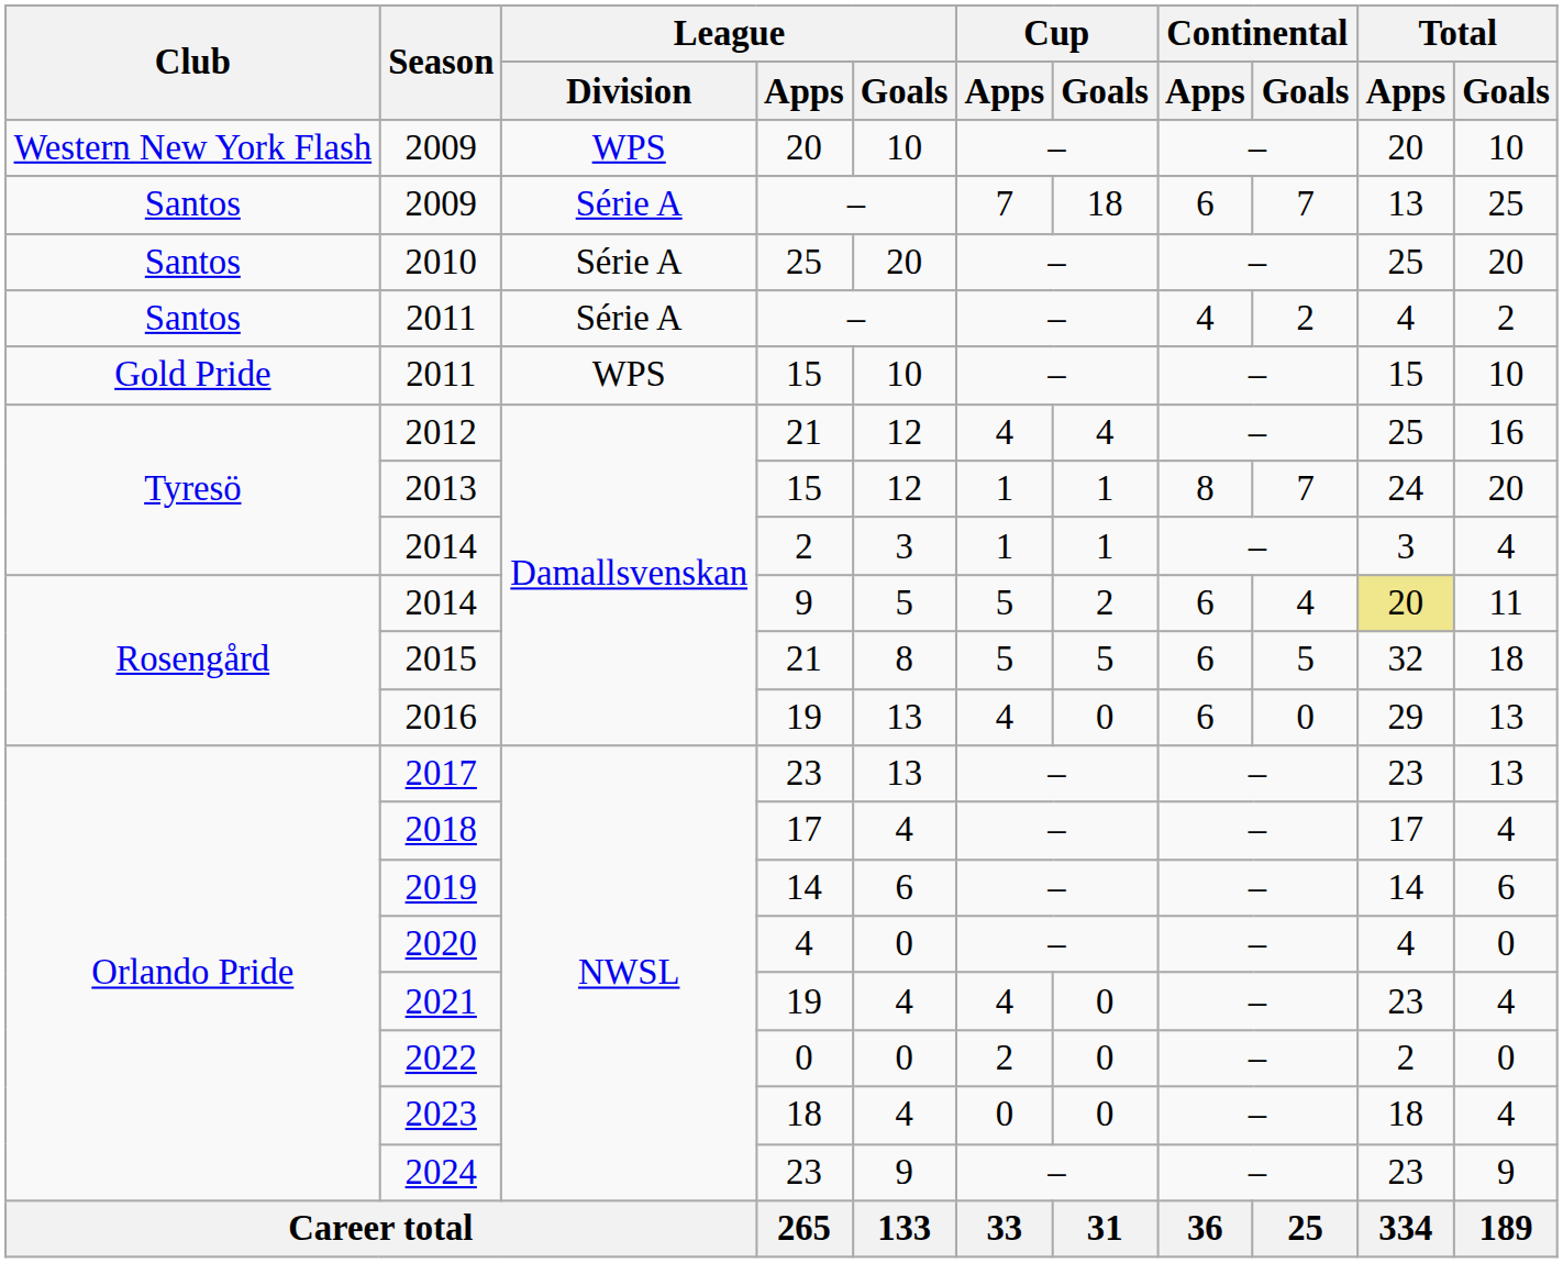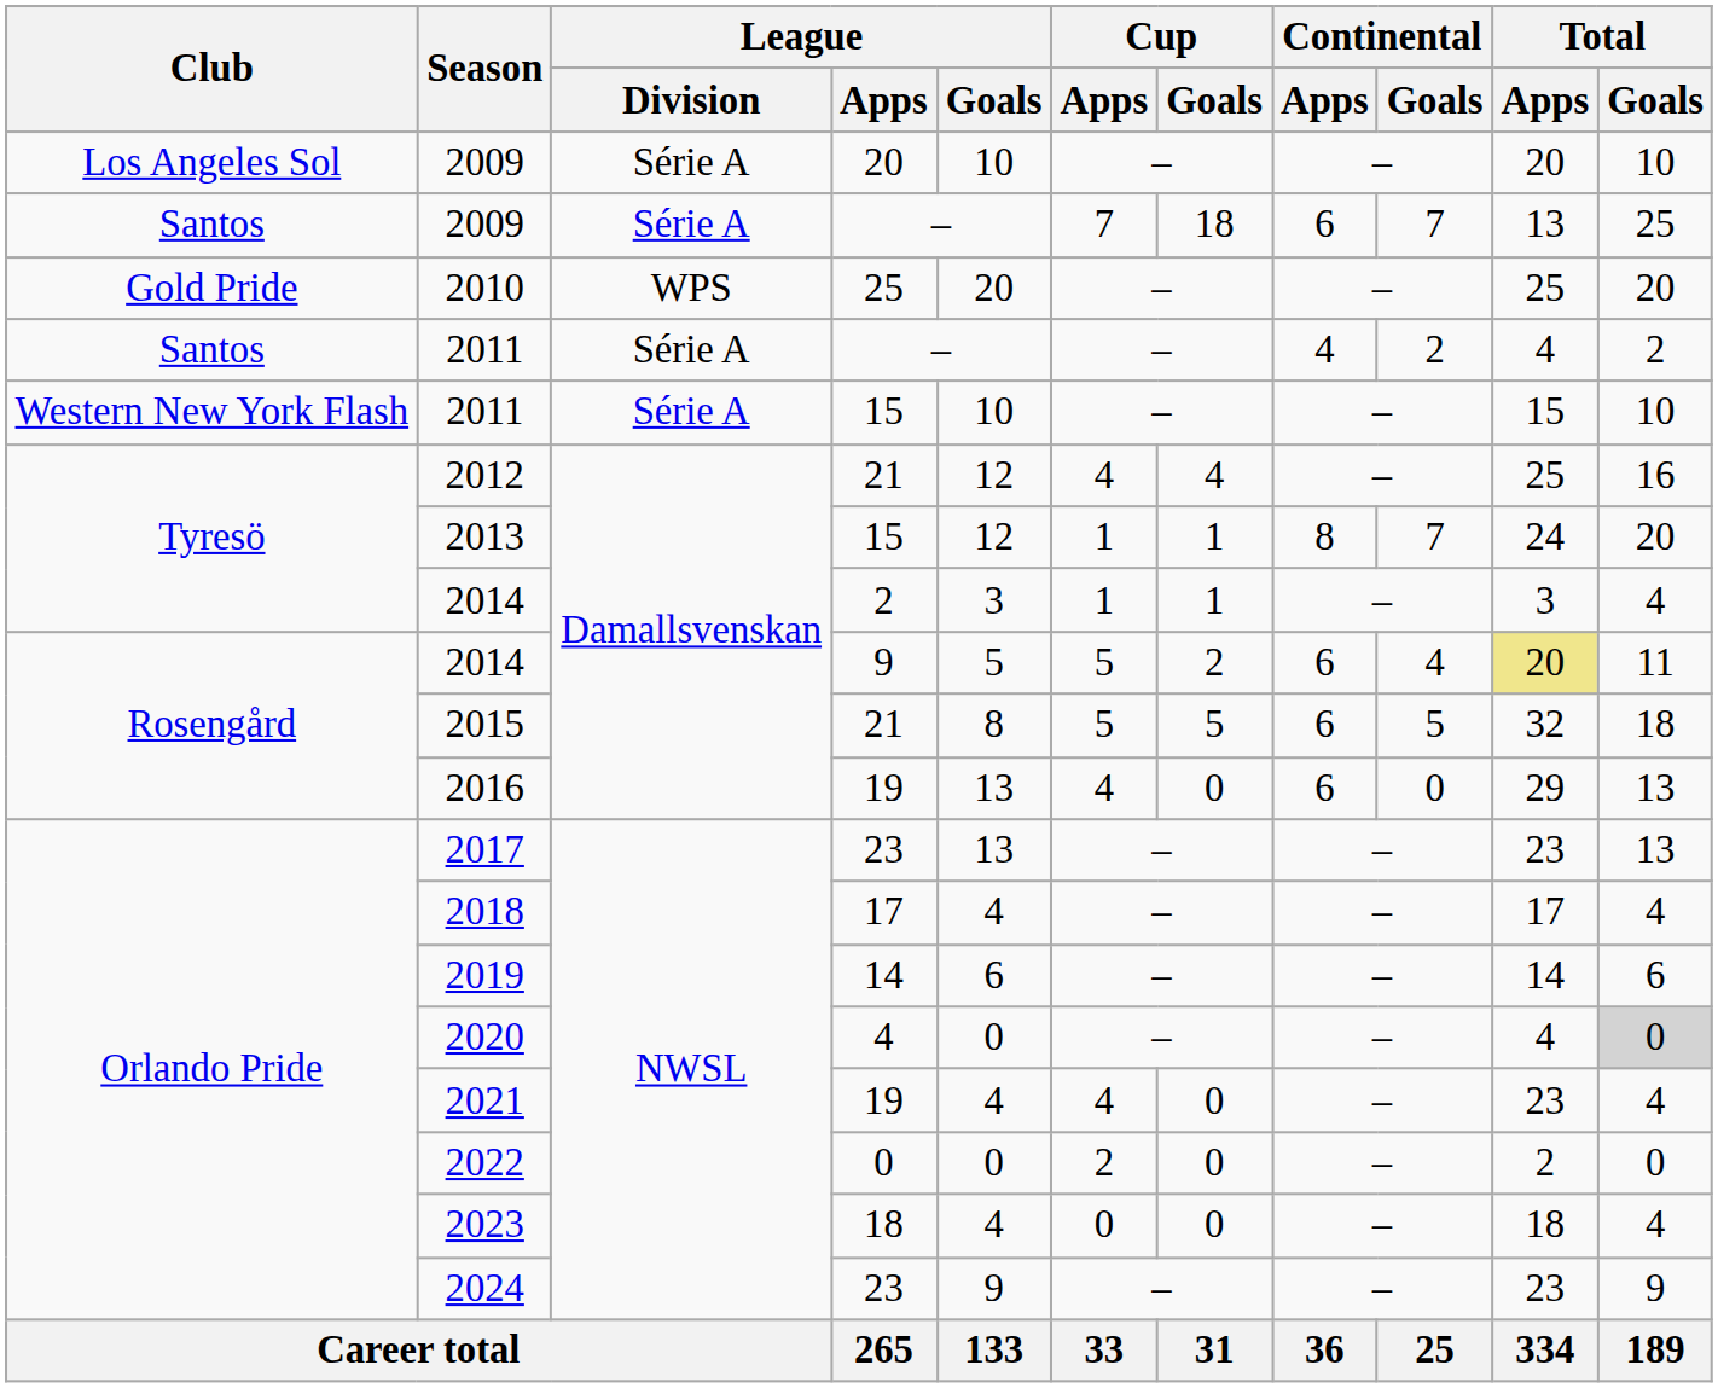 <table class="wikitable" style="text-align:center">
 <tr>
 <th scope="col" rowspan="2">Club</th>
 <th scope="col" rowspan="2">Season</th>
 <th scope="col" colspan="3">League</th>
 <th scope="col" colspan="2">Cup</th>
 <th scope="col" colspan="2">Continental</th>
 <th scope="col" colspan="2">Total</th>
 </tr>
 <tr>
 <th scope="col">Division</th>
 <th scope="col">Apps</th>
 <th scope="col">Goals</th>
 <th scope="col">Apps</th>
 <th scope="col">Goals</th>
 <th scope="col">Apps</th>
 <th scope="col">Goals</th>
 <th scope="col">Apps</th>
 <th scope="col">Goals</th>
 </tr>
 <tr>
-<td><a href='#'>Western New York Flash</a></td>
+<td><a href='#'>Los Angeles Sol</a></td>
 <td>2009</td>
-<td><a href='#'>WPS</a></td>
+<td>Série A</td>
 <td>20</td>
 <td>10</td>
 <td colspan="2">–</td>
 <td colspan="2">–</td>
 <td>20</td>
 <td>10</td>
 </tr>
 <tr>
 <td><a href='#'>Santos</a></td>
 <td>2009</td>
 <td><a href='#'>Série A</a></td>
 <td colspan="2">–</td>
 <td>7</td>
 <td>18</td>
 <td>6</td>
 <td>7</td>
 <td>13</td>
 <td>25</td>
 </tr>
 <tr>
-<td><a href='#'>Santos</a></td>
+<td><a href='#'>Gold Pride</a></td>
 <td>2010</td>
-<td>Série A</td>
+<td>WPS</td>
 <td>25</td>
 <td>20</td>
 <td colspan="2">–</td>
 <td colspan="2">–</td>
 <td>25</td>
 <td>20</td>
 </tr>
 <tr>
 <td><a href='#'>Santos</a></td>
 <td>2011</td>
 <td>Série A</td>
 <td colspan="2">–</td>
 <td colspan="2">–</td>
 <td>4</td>
 <td>2</td>
 <td>4</td>
 <td>2</td>
 </tr>
 <tr>
-<td><a href='#'>Gold Pride</a></td>
+<td><a href='#'>Western New York Flash</a></td>
 <td>2011</td>
-<td>WPS</td>
+<td><a href='#'>Série A</a></td>
 <td>15</td>
 <td>10</td>
 <td colspan="2">–</td>
 <td colspan="2">–</td>
 <td>15</td>
 <td>10</td>
 </tr>
 <tr>
 <td rowspan="3"><a href='#'>Tyresö</a></td>
 <td>2012</td>
 <td rowspan="6"><a href='#'>Damallsvenskan</a></td>
 <td>21</td>
 <td>12</td>
 <td>4</td>
 <td>4</td>
 <td colspan="2">–</td>
 <td>25</td>
 <td>16</td>
 </tr>
 <tr>
 <td>2013</td>
 <td>15</td>
 <td>12</td>
 <td>1</td>
 <td>1</td>
 <td>8</td>
 <td>7</td>
 <td>24</td>
 <td>20</td>
 </tr>
 <tr>
 <td>2014</td>
 <td>2</td>
 <td>3</td>
 <td>1</td>
 <td>1</td>
 <td colspan="2">–</td>
 <td>3</td>
 <td>4</td>
 </tr>
 <tr>
 <td rowspan="3"><a href='#'>Rosengård</a></td>
 <td>2014</td>
 <td>9</td>
 <td>5</td>
 <td>5</td>
 <td>2</td>
 <td>6</td>
 <td>4</td>
 <td style="background: khaki;">20</td>
 <td>11</td>
 </tr>
 <tr>
 <td>2015</td>
 <td>21</td>
 <td>8</td>
 <td>5</td>
 <td>5</td>
 <td>6</td>
 <td>5</td>
 <td>32</td>
 <td>18</td>
 </tr>
 <tr>
 <td>2016</td>
 <td>19</td>
 <td>13</td>
 <td>4</td>
 <td>0</td>
 <td>6</td>
 <td>0</td>
 <td>29</td>
 <td>13</td>
 </tr>
 <tr>
 <td rowspan="8"><a href='#'>Orlando Pride</a></td>
 <td><a href='#'>2017</a></td>
 <td rowspan="8"><a href='#'>NWSL</a></td>
 <td>23</td>
 <td>13</td>
 <td colspan="2">–</td>
 <td colspan="2">–</td>
 <td>23</td>
 <td>13</td>
 </tr>
 <tr>
 <td><a href='#'>2018</a></td>
 <td>17</td>
 <td>4</td>
 <td colspan="2">–</td>
 <td colspan="2">–</td>
 <td>17</td>
 <td>4</td>
 </tr>
 <tr>
 <td><a href='#'>2019</a></td>
 <td>14</td>
 <td>6</td>
 <td colspan="2">–</td>
 <td colspan="2">–</td>
 <td>14</td>
 <td>6</td>
 </tr>
 <tr>
 <td><a href='#'>2020</a></td>
 <td>4</td>
 <td>0</td>
 <td colspan="2">–</td>
 <td colspan="2">–</td>
 <td>4</td>
-<td>0</td>
+<td style="background: lightgrey;">0</td>
 </tr>
 <tr>
 <td><a href='#'>2021</a></td>
 <td>19</td>
 <td>4</td>
 <td>4</td>
 <td>0</td>
 <td colspan="2">–</td>
 <td>23</td>
 <td>4</td>
 </tr>
 <tr>
 <td><a href='#'>2022</a></td>
 <td>0</td>
 <td>0</td>
 <td>2</td>
 <td>0</td>
 <td colspan="2">–</td>
 <td>2</td>
 <td>0</td>
 </tr>
 <tr>
 <td><a href='#'>2023</a></td>
 <td>18</td>
 <td>4</td>
 <td>0</td>
 <td>0</td>
 <td colspan="2">–</td>
 <td>18</td>
 <td>4</td>
 </tr>
 <tr>
 <td><a href='#'>2024</a></td>
 <td>23</td>
 <td>9</td>
 <td colspan="2">–</td>
 <td colspan="2">–</td>
 <td>23</td>
 <td>9</td>
 </tr>
 <tr>
 <th colspan="3">Career total</th>
 <th>265</th>
 <th>133</th>
 <th>33</th>
 <th>31</th>
 <th>36</th>
 <th>25</th>
 <th>334</th>
 <th>189</th>
 </tr>
 </table>
